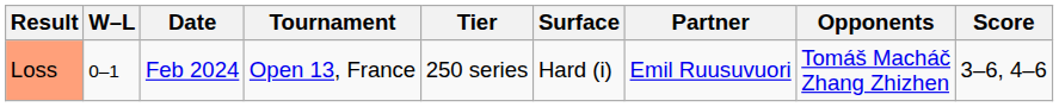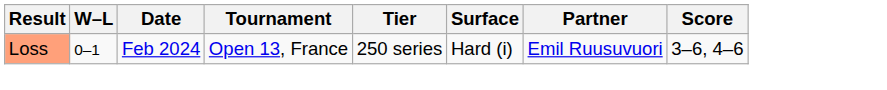 <table class="sortable wikitable">
 <tr>
 <th>Result</th>
 <th class="unsortable">W–L</th>
 <th>Date</th>
 <th>Tournament</th>
 <th>Tier</th>
 <th>Surface</th>
 <th>Partner</th>
-<th>Opponents</th>
 <th class="unsortable">Score</th>
 </tr>
 <tr>
 <td bgcolor=ffa07a>Loss</td>
 <td><small>0–1</small></td>
 <td><a href='#'>Feb 2024</a></td>
 <td><a href='#'>Open 13</a>, France</td>
 <td>250 series</td>
 <td>Hard (i)</td>
 <td> <a href='#'>Emil Ruusuvuori</a></td>
-<td> <a href='#'>Tomáš Macháč</a> <br> <a href='#'>Zhang Zhizhen</a></td>
 <td>3–6, 4–6</td>
 </tr>
 </table>
